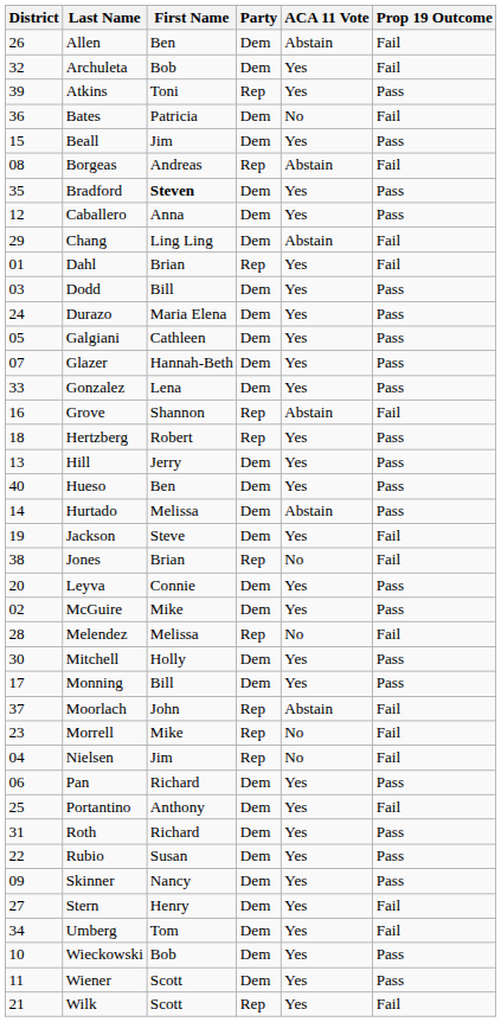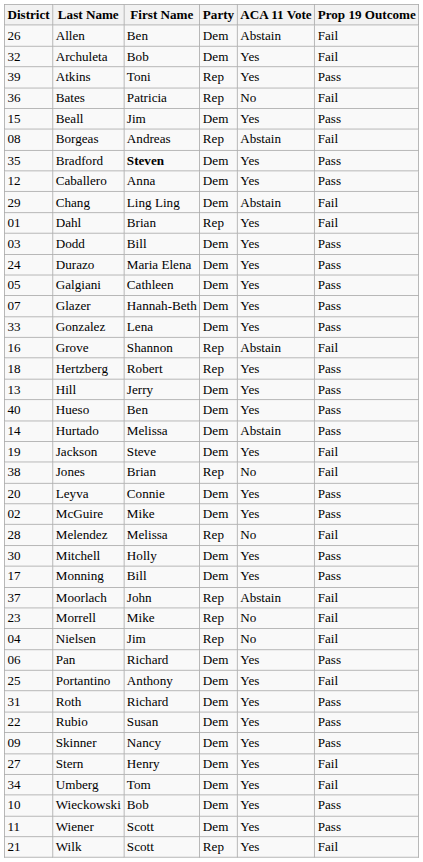 <table class="wikitable collapsible sortable">
 <tr>
 <th>District</th>
 <th>Last Name</th>
 <th>First Name</th>
 <th>Party</th>
 <th>ACA 11 Vote</th>
 <th>Prop 19 Outcome</th>
 </tr>
 <tr>
 <td>26</td>
 <td>Allen</td>
 <td>Ben</td>
 <td>Dem</td>
 <td>Abstain</td>
 <td>Fail</td>
 </tr>
 <tr>
 <td>32</td>
 <td>Archuleta</td>
 <td>Bob</td>
 <td>Dem</td>
 <td>Yes</td>
 <td>Fail</td>
 </tr>
 <tr>
 <td>39</td>
 <td>Atkins</td>
 <td>Toni</td>
 <td>Rep</td>
 <td>Yes</td>
 <td>Pass</td>
 </tr>
 <tr>
 <td>36</td>
 <td>Bates</td>
 <td>Patricia</td>
-<td>Dem</td>
+<td>Rep</td>
 <td>No</td>
 <td>Fail</td>
 </tr>
 <tr>
 <td>15</td>
 <td>Beall</td>
 <td>Jim</td>
 <td>Dem</td>
 <td>Yes</td>
 <td>Pass</td>
 </tr>
 <tr>
 <td>08</td>
 <td>Borgeas</td>
 <td>Andreas</td>
 <td>Rep</td>
 <td>Abstain</td>
 <td>Fail</td>
 </tr>
 <tr>
 <td>35</td>
 <td>Bradford</td>
 <td><strong>Steven</strong></td>
 <td>Dem</td>
 <td>Yes</td>
 <td>Pass</td>
 </tr>
 <tr>
 <td>12</td>
 <td>Caballero</td>
 <td>Anna</td>
 <td>Dem</td>
 <td>Yes</td>
 <td>Pass</td>
 </tr>
 <tr>
 <td>29</td>
 <td>Chang</td>
 <td>Ling Ling</td>
 <td>Dem</td>
 <td>Abstain</td>
 <td>Fail</td>
 </tr>
 <tr>
 <td>01</td>
 <td>Dahl</td>
 <td>Brian</td>
 <td>Rep</td>
 <td>Yes</td>
 <td>Fail</td>
 </tr>
 <tr>
 <td>03</td>
 <td>Dodd</td>
 <td>Bill</td>
 <td>Dem</td>
 <td>Yes</td>
 <td>Pass</td>
 </tr>
 <tr>
 <td>24</td>
 <td>Durazo</td>
 <td>Maria Elena</td>
 <td>Dem</td>
 <td>Yes</td>
 <td>Pass</td>
 </tr>
 <tr>
 <td>05</td>
 <td>Galgiani</td>
 <td>Cathleen</td>
 <td>Dem</td>
 <td>Yes</td>
 <td>Pass</td>
 </tr>
 <tr>
 <td>07</td>
 <td>Glazer</td>
 <td>Hannah-Beth</td>
 <td>Dem</td>
 <td>Yes</td>
 <td>Pass</td>
 </tr>
 <tr>
 <td>33</td>
 <td>Gonzalez</td>
 <td>Lena</td>
 <td>Dem</td>
 <td>Yes</td>
 <td>Pass</td>
 </tr>
 <tr>
 <td>16</td>
 <td>Grove</td>
 <td>Shannon</td>
 <td>Rep</td>
 <td>Abstain</td>
 <td>Fail</td>
 </tr>
 <tr>
 <td>18</td>
 <td>Hertzberg</td>
 <td>Robert</td>
 <td>Rep</td>
 <td>Yes</td>
 <td>Pass</td>
 </tr>
 <tr>
 <td>13</td>
 <td>Hill</td>
 <td>Jerry</td>
 <td>Dem</td>
 <td>Yes</td>
 <td>Pass</td>
 </tr>
 <tr>
 <td>40</td>
 <td>Hueso</td>
 <td>Ben</td>
 <td>Dem</td>
 <td>Yes</td>
 <td>Pass</td>
 </tr>
 <tr>
 <td>14</td>
 <td>Hurtado</td>
 <td>Melissa</td>
 <td>Dem</td>
 <td>Abstain</td>
 <td>Pass</td>
 </tr>
 <tr>
 <td>19</td>
 <td>Jackson</td>
 <td>Steve</td>
 <td>Dem</td>
 <td>Yes</td>
 <td>Fail</td>
 </tr>
 <tr>
 <td>38</td>
 <td>Jones</td>
 <td>Brian</td>
 <td>Rep</td>
 <td>No</td>
 <td>Fail</td>
 </tr>
 <tr>
 <td>20</td>
 <td>Leyva</td>
 <td>Connie</td>
 <td>Dem</td>
 <td>Yes</td>
 <td>Pass</td>
 </tr>
 <tr>
 <td>02</td>
 <td>McGuire</td>
 <td>Mike</td>
 <td>Dem</td>
 <td>Yes</td>
 <td>Pass</td>
 </tr>
 <tr>
 <td>28</td>
 <td>Melendez</td>
 <td>Melissa</td>
 <td>Rep</td>
 <td>No</td>
 <td>Fail</td>
 </tr>
 <tr>
 <td>30</td>
 <td>Mitchell</td>
 <td>Holly</td>
 <td>Dem</td>
 <td>Yes</td>
 <td>Pass</td>
 </tr>
 <tr>
 <td>17</td>
 <td>Monning</td>
 <td>Bill</td>
 <td>Dem</td>
 <td>Yes</td>
 <td>Pass</td>
 </tr>
 <tr>
 <td>37</td>
 <td>Moorlach</td>
 <td>John</td>
 <td>Rep</td>
 <td>Abstain</td>
 <td>Fail</td>
 </tr>
 <tr>
 <td>23</td>
 <td>Morrell</td>
 <td>Mike</td>
 <td>Rep</td>
 <td>No</td>
 <td>Fail</td>
 </tr>
 <tr>
 <td>04</td>
 <td>Nielsen</td>
 <td>Jim</td>
 <td>Rep</td>
 <td>No</td>
 <td>Fail</td>
 </tr>
 <tr>
 <td>06</td>
 <td>Pan</td>
 <td>Richard</td>
 <td>Dem</td>
 <td>Yes</td>
 <td>Pass</td>
 </tr>
 <tr>
 <td>25</td>
 <td>Portantino</td>
 <td>Anthony</td>
 <td>Dem</td>
 <td>Yes</td>
 <td>Fail</td>
 </tr>
 <tr>
 <td>31</td>
 <td>Roth</td>
 <td>Richard</td>
 <td>Dem</td>
 <td>Yes</td>
 <td>Pass</td>
 </tr>
 <tr>
 <td>22</td>
 <td>Rubio</td>
 <td>Susan</td>
 <td>Dem</td>
 <td>Yes</td>
 <td>Pass</td>
 </tr>
 <tr>
 <td>09</td>
 <td>Skinner</td>
 <td>Nancy</td>
 <td>Dem</td>
 <td>Yes</td>
 <td>Pass</td>
 </tr>
 <tr>
 <td>27</td>
 <td>Stern</td>
 <td>Henry</td>
 <td>Dem</td>
 <td>Yes</td>
 <td>Fail</td>
 </tr>
 <tr>
 <td>34</td>
 <td>Umberg</td>
 <td>Tom</td>
 <td>Dem</td>
 <td>Yes</td>
 <td>Fail</td>
 </tr>
 <tr>
 <td>10</td>
 <td>Wieckowski</td>
 <td>Bob</td>
 <td>Dem</td>
 <td>Yes</td>
 <td>Pass</td>
 </tr>
 <tr>
 <td>11</td>
 <td>Wiener</td>
 <td>Scott</td>
 <td>Dem</td>
 <td>Yes</td>
 <td>Pass</td>
 </tr>
 <tr>
 <td>21</td>
 <td>Wilk</td>
 <td>Scott</td>
 <td>Rep</td>
 <td>Yes</td>
 <td>Fail</td>
 </tr>
 </table>
